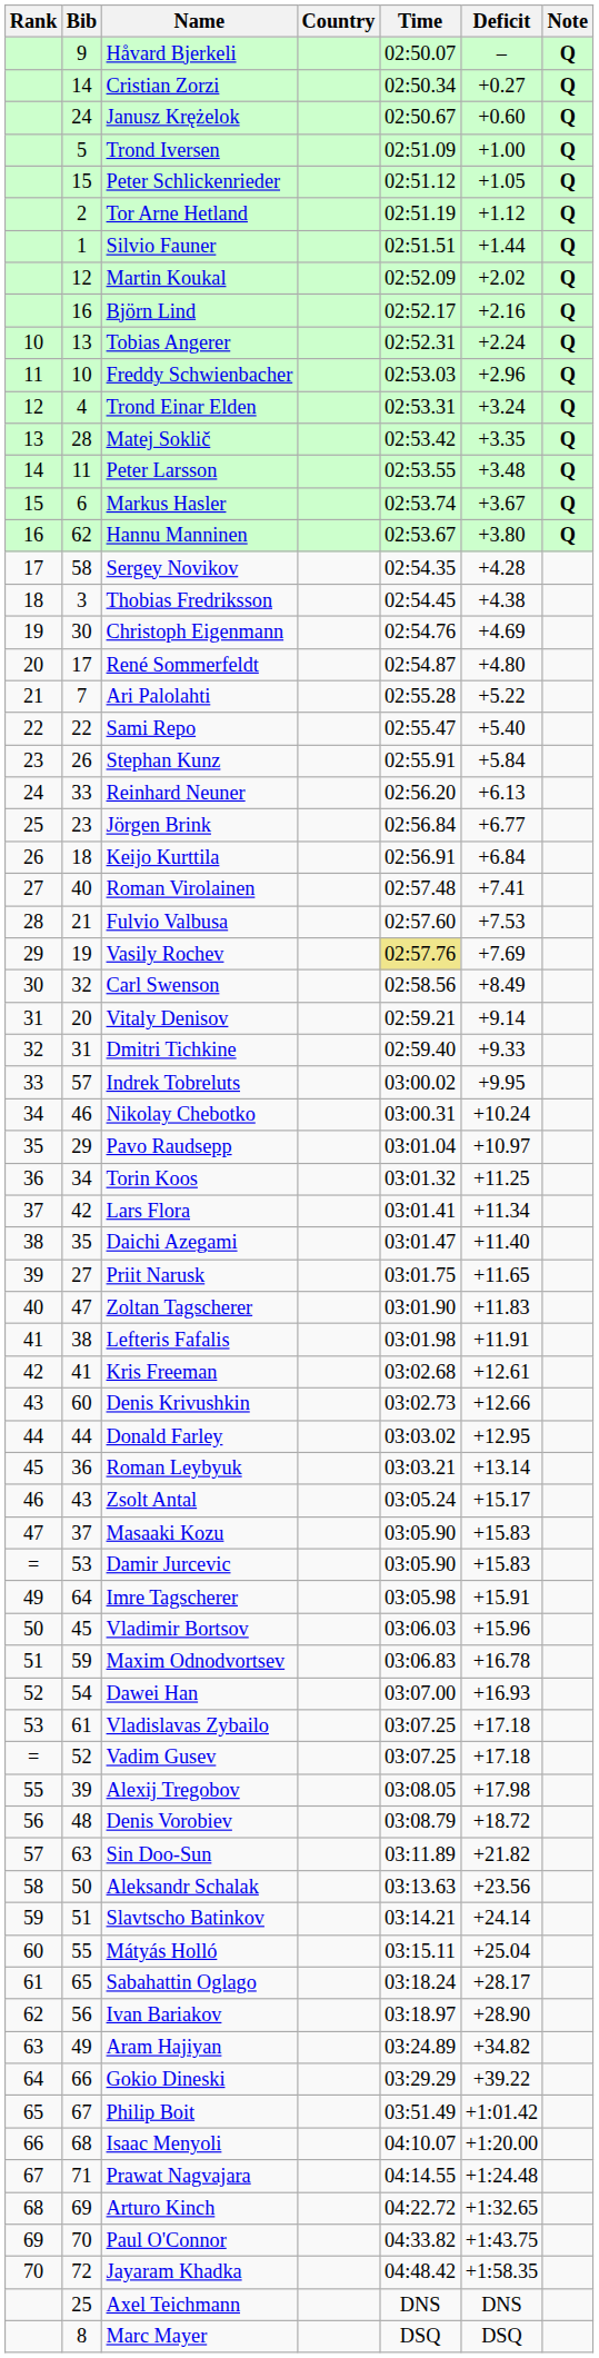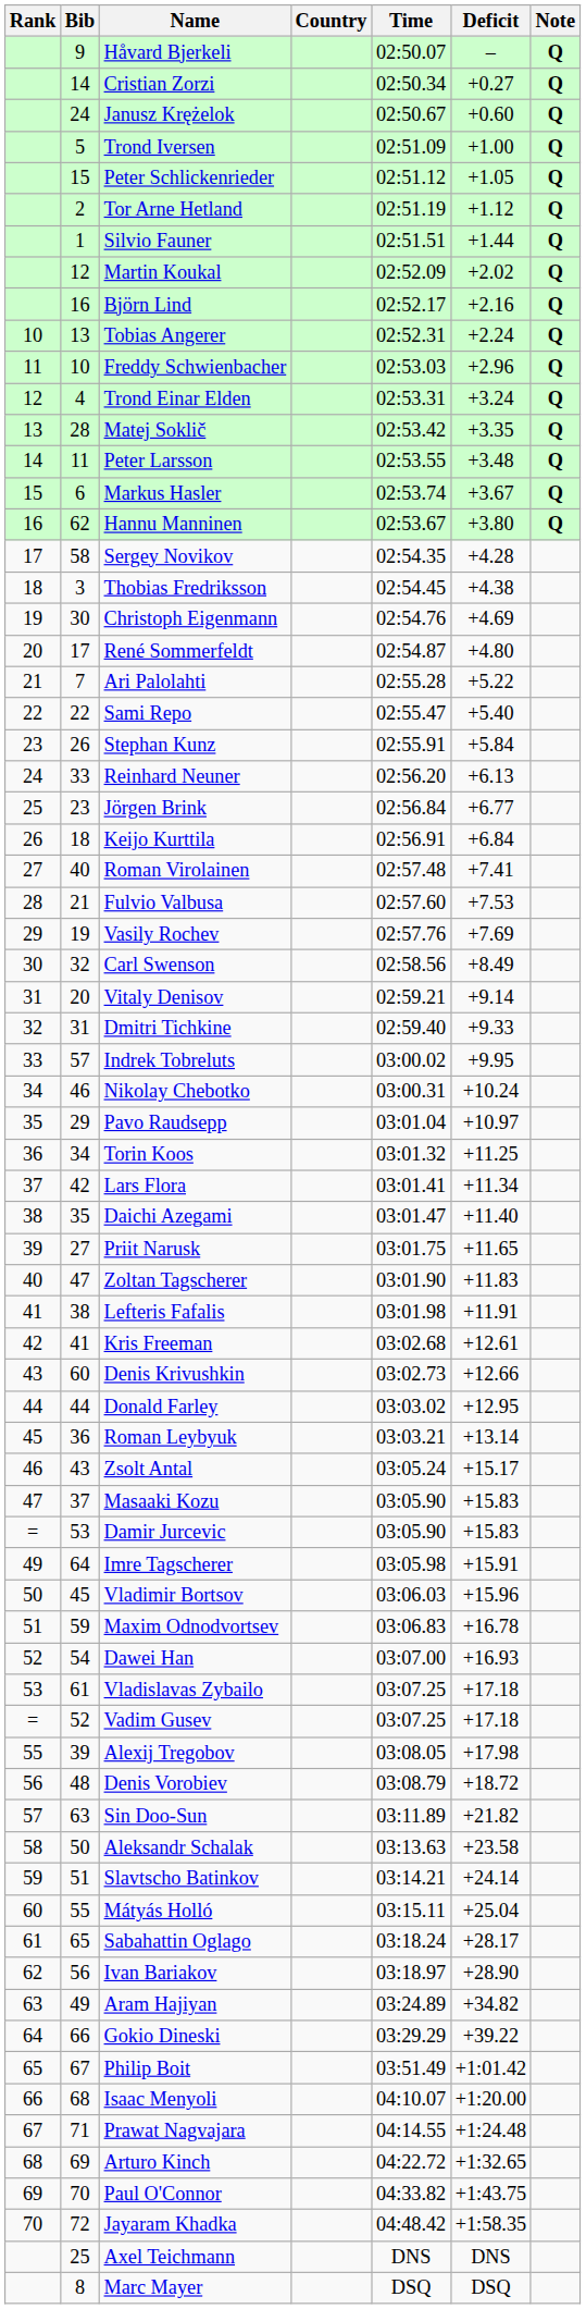 <table class="wikitable sortable" style="text-align:center">
 <tr>
 <th>Rank</th>
 <th>Bib</th>
 <th>Name</th>
 <th>Country</th>
 <th>Time</th>
 <th>Deficit</th>
 <th>Note</th>
 </tr>
 <tr bgcolor="#ccffcc">
 <td></td>
 <td>9</td>
 <td align="left"><a href='#'>Håvard Bjerkeli</a></td>
 <td align="left"></td>
 <td>02:50.07</td>
 <td>–</td>
 <td><strong>Q</strong></td>
 </tr>
 <tr bgcolor="#ccffcc">
 <td></td>
 <td>14</td>
 <td align="left"><a href='#'>Cristian Zorzi</a></td>
 <td align="left"></td>
 <td>02:50.34</td>
 <td>+0.27</td>
 <td><strong>Q</strong></td>
 </tr>
 <tr bgcolor="#ccffcc">
 <td></td>
 <td>24</td>
 <td align="left"><a href='#'>Janusz Krężelok</a></td>
 <td align="left"></td>
 <td>02:50.67</td>
 <td>+0.60</td>
 <td><strong>Q</strong></td>
 </tr>
 <tr bgcolor="#ccffcc">
 <td align="center"></td>
 <td>5</td>
 <td align="left"><a href='#'>Trond Iversen</a></td>
 <td align="left"></td>
 <td>02:51.09</td>
 <td>+1.00</td>
 <td><strong>Q</strong></td>
 </tr>
 <tr bgcolor="#ccffcc">
 <td align="center"></td>
 <td>15</td>
 <td align="left"><a href='#'>Peter Schlickenrieder</a></td>
 <td align="left"></td>
 <td>02:51.12</td>
 <td>+1.05</td>
 <td><strong>Q</strong></td>
 </tr>
 <tr bgcolor="#ccffcc">
 <td align="center"></td>
 <td>2</td>
 <td align="left"><a href='#'>Tor Arne Hetland</a></td>
 <td align="left"></td>
 <td>02:51.19</td>
 <td>+1.12</td>
 <td><strong>Q</strong></td>
 </tr>
 <tr bgcolor="#ccffcc">
 <td align="center"></td>
 <td>1</td>
 <td align="left"><a href='#'>Silvio Fauner</a></td>
 <td align="left"></td>
 <td>02:51.51</td>
 <td>+1.44</td>
 <td><strong>Q</strong></td>
 </tr>
 <tr bgcolor="#ccffcc">
 <td align="center"></td>
 <td>12</td>
 <td align="left"><a href='#'>Martin Koukal</a></td>
 <td align="left"></td>
 <td>02:52.09</td>
 <td>+2.02</td>
 <td><strong>Q</strong></td>
 </tr>
 <tr bgcolor="#ccffcc">
 <td align="center"></td>
 <td>16</td>
 <td align="left"><a href='#'>Björn Lind</a></td>
 <td align="left"></td>
 <td>02:52.17</td>
 <td>+2.16</td>
 <td><strong>Q</strong></td>
 </tr>
 <tr bgcolor="#ccffcc">
 <td align="center">10</td>
 <td>13</td>
 <td align="left"><a href='#'>Tobias Angerer</a></td>
 <td align="left"></td>
 <td>02:52.31</td>
 <td>+2.24</td>
 <td><strong>Q</strong></td>
 </tr>
 <tr bgcolor="#ccffcc">
 <td align="center">11</td>
 <td>10</td>
 <td align="left"><a href='#'>Freddy Schwienbacher</a></td>
 <td align="left"></td>
 <td>02:53.03</td>
 <td>+2.96</td>
 <td><strong>Q</strong></td>
 </tr>
 <tr bgcolor="#ccffcc">
 <td align="center">12</td>
 <td>4</td>
 <td align="left"><a href='#'>Trond Einar Elden</a></td>
 <td align="left"></td>
 <td>02:53.31</td>
 <td>+3.24</td>
 <td><strong>Q</strong></td>
 </tr>
 <tr bgcolor="#ccffcc">
 <td align="center">13</td>
 <td>28</td>
 <td align="left"><a href='#'>Matej Soklič</a></td>
 <td align="left"></td>
 <td>02:53.42</td>
 <td>+3.35</td>
 <td><strong>Q</strong></td>
 </tr>
 <tr bgcolor="#ccffcc">
 <td align="center">14</td>
 <td>11</td>
 <td align="left"><a href='#'>Peter Larsson</a></td>
 <td align="left"></td>
 <td>02:53.55</td>
 <td>+3.48</td>
 <td><strong>Q</strong></td>
 </tr>
 <tr bgcolor="#ccffcc">
 <td align="center">15</td>
 <td>6</td>
 <td align="left"><a href='#'>Markus Hasler</a></td>
 <td align="left"></td>
 <td>02:53.74</td>
 <td>+3.67</td>
 <td><strong>Q</strong></td>
 </tr>
 <tr bgcolor="#ccffcc">
 <td align="center">16</td>
 <td>62</td>
 <td align="left"><a href='#'>Hannu Manninen</a></td>
 <td align="left"></td>
 <td>02:53.67</td>
 <td>+3.80</td>
 <td><strong>Q</strong></td>
 </tr>
 <tr>
 <td align="center">17</td>
 <td>58</td>
 <td align="left"><a href='#'>Sergey Novikov</a></td>
 <td align="left"></td>
 <td>02:54.35</td>
 <td>+4.28</td>
 <td></td>
 </tr>
 <tr>
 <td align="center">18</td>
 <td>3</td>
 <td align="left"><a href='#'>Thobias Fredriksson</a></td>
 <td align="left"></td>
 <td>02:54.45</td>
 <td>+4.38</td>
 <td></td>
 </tr>
 <tr>
 <td align="center">19</td>
 <td>30</td>
 <td align="left"><a href='#'>Christoph Eigenmann</a></td>
 <td align="left"></td>
 <td>02:54.76</td>
 <td>+4.69</td>
 <td></td>
 </tr>
 <tr>
 <td align="center">20</td>
 <td>17</td>
 <td align="left"><a href='#'>René Sommerfeldt</a></td>
 <td align="left"></td>
 <td>02:54.87</td>
 <td>+4.80</td>
 <td></td>
 </tr>
 <tr>
 <td align="center">21</td>
 <td>7</td>
 <td align="left"><a href='#'>Ari Palolahti</a></td>
 <td align="left"></td>
 <td>02:55.28</td>
 <td>+5.22</td>
 <td></td>
 </tr>
 <tr>
 <td align="center">22</td>
 <td>22</td>
 <td align="left"><a href='#'>Sami Repo</a></td>
 <td align="left"></td>
 <td>02:55.47</td>
 <td>+5.40</td>
 <td></td>
 </tr>
 <tr>
 <td align="center">23</td>
 <td>26</td>
 <td align="left"><a href='#'>Stephan Kunz</a></td>
 <td align="left"></td>
 <td>02:55.91</td>
 <td>+5.84</td>
 <td></td>
 </tr>
 <tr>
 <td align="center">24</td>
 <td>33</td>
 <td align="left"><a href='#'>Reinhard Neuner</a></td>
 <td align="left"></td>
 <td>02:56.20</td>
 <td>+6.13</td>
 <td></td>
 </tr>
 <tr>
 <td align="center">25</td>
 <td>23</td>
 <td align="left"><a href='#'>Jörgen Brink</a></td>
 <td align="left"></td>
 <td>02:56.84</td>
 <td>+6.77</td>
 <td></td>
 </tr>
 <tr>
 <td align="center">26</td>
 <td>18</td>
 <td align="left"><a href='#'>Keijo Kurttila</a></td>
 <td align="left"></td>
 <td>02:56.91</td>
 <td>+6.84</td>
 <td></td>
 </tr>
 <tr>
 <td align="center">27</td>
 <td>40</td>
 <td align="left"><a href='#'>Roman Virolainen</a></td>
 <td align="left"></td>
 <td>02:57.48</td>
 <td>+7.41</td>
 <td></td>
 </tr>
 <tr>
 <td align="center">28</td>
 <td>21</td>
 <td align="left"><a href='#'>Fulvio Valbusa</a></td>
 <td align="left"></td>
 <td>02:57.60</td>
 <td>+7.53</td>
 <td></td>
 </tr>
 <tr>
 <td align="center">29</td>
 <td>19</td>
 <td align="left"><a href='#'>Vasily Rochev</a></td>
 <td align="left"></td>
-<td style="background: khaki;">02:57.76</td>
+<td>02:57.76</td>
 <td>+7.69</td>
 <td></td>
 </tr>
 <tr>
 <td align="center">30</td>
 <td>32</td>
 <td align="left"><a href='#'>Carl Swenson</a></td>
 <td align="left"></td>
 <td>02:58.56</td>
 <td>+8.49</td>
 <td></td>
 </tr>
 <tr>
 <td align="center">31</td>
 <td>20</td>
 <td align="left"><a href='#'>Vitaly Denisov</a></td>
 <td align="left"></td>
 <td>02:59.21</td>
 <td>+9.14</td>
 <td></td>
 </tr>
 <tr>
 <td align="center">32</td>
 <td>31</td>
 <td align="left"><a href='#'>Dmitri Tichkine</a></td>
 <td align="left"></td>
 <td>02:59.40</td>
 <td>+9.33</td>
 <td></td>
 </tr>
 <tr>
 <td align="center">33</td>
 <td>57</td>
 <td align="left"><a href='#'>Indrek Tobreluts</a></td>
 <td align="left"></td>
 <td>03:00.02</td>
 <td>+9.95</td>
 <td></td>
 </tr>
 <tr>
 <td align="center">34</td>
 <td>46</td>
 <td align="left"><a href='#'>Nikolay Chebotko</a></td>
 <td align="left"></td>
 <td>03:00.31</td>
 <td>+10.24</td>
 <td></td>
 </tr>
 <tr>
 <td align="center">35</td>
 <td>29</td>
 <td align="left"><a href='#'>Pavo Raudsepp</a></td>
 <td align="left"></td>
 <td>03:01.04</td>
 <td>+10.97</td>
 <td></td>
 </tr>
 <tr>
 <td align="center">36</td>
 <td>34</td>
 <td align="left"><a href='#'>Torin Koos</a></td>
 <td align="left"></td>
 <td>03:01.32</td>
 <td>+11.25</td>
 <td></td>
 </tr>
 <tr>
 <td align="center">37</td>
 <td>42</td>
 <td align="left"><a href='#'>Lars Flora</a></td>
 <td align="left"></td>
 <td>03:01.41</td>
 <td>+11.34</td>
 <td></td>
 </tr>
 <tr>
 <td align="center">38</td>
 <td>35</td>
 <td align="left"><a href='#'>Daichi Azegami</a></td>
 <td align="left"></td>
 <td>03:01.47</td>
 <td>+11.40</td>
 <td></td>
 </tr>
 <tr>
 <td align="center">39</td>
 <td>27</td>
 <td align="left"><a href='#'>Priit Narusk</a></td>
 <td align="left"></td>
 <td>03:01.75</td>
 <td>+11.65</td>
 <td></td>
 </tr>
 <tr>
 <td align="center">40</td>
 <td>47</td>
 <td align="left"><a href='#'>Zoltan Tagscherer</a></td>
 <td align="left"></td>
 <td>03:01.90</td>
 <td>+11.83</td>
 <td></td>
 </tr>
 <tr>
 <td align="center">41</td>
 <td>38</td>
 <td align="left"><a href='#'>Lefteris Fafalis</a></td>
 <td align="left"></td>
 <td>03:01.98</td>
 <td>+11.91</td>
 <td></td>
 </tr>
 <tr>
 <td align="center">42</td>
 <td>41</td>
 <td align="left"><a href='#'>Kris Freeman</a></td>
 <td align="left"></td>
 <td>03:02.68</td>
 <td>+12.61</td>
 <td></td>
 </tr>
 <tr>
 <td align="center">43</td>
 <td>60</td>
 <td align="left"><a href='#'>Denis Krivushkin</a></td>
 <td align="left"></td>
 <td>03:02.73</td>
 <td>+12.66</td>
 <td></td>
 </tr>
 <tr>
 <td align="center">44</td>
 <td>44</td>
 <td align="left"><a href='#'>Donald Farley</a></td>
 <td align="left"></td>
 <td>03:03.02</td>
 <td>+12.95</td>
 <td></td>
 </tr>
 <tr>
 <td align="center">45</td>
 <td>36</td>
 <td align="left"><a href='#'>Roman Leybyuk</a></td>
 <td align="left"></td>
 <td>03:03.21</td>
 <td>+13.14</td>
 <td></td>
 </tr>
 <tr>
 <td align="center">46</td>
 <td>43</td>
 <td align="left"><a href='#'>Zsolt Antal</a></td>
 <td align="left"></td>
 <td>03:05.24</td>
 <td>+15.17</td>
 <td></td>
 </tr>
 <tr>
 <td align="center">47</td>
 <td>37</td>
 <td align="left"><a href='#'>Masaaki Kozu</a></td>
 <td align="left"></td>
 <td>03:05.90</td>
 <td>+15.83</td>
 <td></td>
 </tr>
 <tr>
 <td align="center">=</td>
 <td>53</td>
 <td align="left"><a href='#'>Damir Jurcevic</a></td>
 <td align="left"></td>
 <td>03:05.90</td>
 <td>+15.83</td>
 <td></td>
 </tr>
 <tr>
 <td align="center">49</td>
 <td>64</td>
 <td align="left"><a href='#'>Imre Tagscherer</a></td>
 <td align="left"></td>
 <td>03:05.98</td>
 <td>+15.91</td>
 <td></td>
 </tr>
 <tr>
 <td align="center">50</td>
 <td>45</td>
 <td align="left"><a href='#'>Vladimir Bortsov</a></td>
 <td align="left"></td>
 <td>03:06.03</td>
 <td>+15.96</td>
 <td></td>
 </tr>
 <tr>
 <td align="center">51</td>
 <td>59</td>
 <td align="left"><a href='#'>Maxim Odnodvortsev</a></td>
 <td align="left"></td>
 <td>03:06.83</td>
 <td>+16.78</td>
 <td></td>
 </tr>
 <tr>
 <td align="center">52</td>
 <td>54</td>
 <td align="left"><a href='#'>Dawei Han</a></td>
 <td align="left"></td>
 <td>03:07.00</td>
 <td>+16.93</td>
 <td></td>
 </tr>
 <tr>
 <td align="center">53</td>
 <td>61</td>
 <td align="left"><a href='#'>Vladislavas Zybailo</a></td>
 <td align="left"></td>
 <td>03:07.25</td>
 <td>+17.18</td>
 <td></td>
 </tr>
 <tr>
 <td align="center">=</td>
 <td>52</td>
 <td align="left"><a href='#'>Vadim Gusev</a></td>
 <td align="left"></td>
 <td>03:07.25</td>
 <td>+17.18</td>
 <td></td>
 </tr>
 <tr>
 <td align="center">55</td>
 <td>39</td>
 <td align="left"><a href='#'>Alexij Tregobov</a></td>
 <td align="left"></td>
 <td>03:08.05</td>
 <td>+17.98</td>
 <td></td>
 </tr>
 <tr>
 <td align="center">56</td>
 <td>48</td>
 <td align="left"><a href='#'>Denis Vorobiev</a></td>
 <td align="left"></td>
 <td>03:08.79</td>
 <td>+18.72</td>
 <td></td>
 </tr>
 <tr>
 <td align="center">57</td>
 <td>63</td>
 <td align="left"><a href='#'>Sin Doo-Sun</a></td>
 <td align="left"></td>
 <td>03:11.89</td>
 <td>+21.82</td>
 <td></td>
 </tr>
 <tr>
 <td align="center">58</td>
 <td>50</td>
 <td align="left"><a href='#'>Aleksandr Schalak</a></td>
 <td align="left"></td>
 <td>03:13.63</td>
-<td>+23.56</td>
+<td>+23.58</td>
 <td></td>
 </tr>
 <tr>
 <td align="center">59</td>
 <td>51</td>
 <td align="left"><a href='#'>Slavtscho Batinkov</a></td>
 <td align="left"></td>
 <td>03:14.21</td>
 <td>+24.14</td>
 <td></td>
 </tr>
 <tr>
 <td align="center">60</td>
 <td>55</td>
 <td align="left"><a href='#'>Mátyás Holló</a></td>
 <td align="left"></td>
 <td>03:15.11</td>
 <td>+25.04</td>
 <td></td>
 </tr>
 <tr>
 <td align="center">61</td>
 <td>65</td>
 <td align="left"><a href='#'>Sabahattin Oglago</a></td>
 <td align="left"></td>
 <td>03:18.24</td>
 <td>+28.17</td>
 <td></td>
 </tr>
 <tr>
 <td align="center">62</td>
 <td>56</td>
 <td align="left"><a href='#'>Ivan Bariakov</a></td>
 <td align="left"></td>
 <td>03:18.97</td>
 <td>+28.90</td>
 <td></td>
 </tr>
 <tr>
 <td align="center">63</td>
 <td>49</td>
 <td align="left"><a href='#'>Aram Hajiyan</a></td>
 <td align="left"></td>
 <td>03:24.89</td>
 <td>+34.82</td>
 <td></td>
 </tr>
 <tr>
 <td align="center">64</td>
 <td>66</td>
 <td align="left"><a href='#'>Gokio Dineski</a></td>
 <td align="left"></td>
 <td>03:29.29</td>
 <td>+39.22</td>
 <td></td>
 </tr>
 <tr>
 <td align="center">65</td>
 <td>67</td>
 <td align="left"><a href='#'>Philip Boit</a></td>
 <td align="left"></td>
 <td>03:51.49</td>
 <td>+1:01.42</td>
 <td></td>
 </tr>
 <tr>
 <td align="center">66</td>
 <td>68</td>
 <td align="left"><a href='#'>Isaac Menyoli</a></td>
 <td align="left"></td>
 <td>04:10.07</td>
 <td>+1:20.00</td>
 <td></td>
 </tr>
 <tr>
 <td align="center">67</td>
 <td>71</td>
 <td align="left"><a href='#'>Prawat Nagvajara</a></td>
 <td align="left"></td>
 <td>04:14.55</td>
 <td>+1:24.48</td>
 <td></td>
 </tr>
 <tr>
 <td align="center">68</td>
 <td>69</td>
 <td align="left"><a href='#'>Arturo Kinch</a></td>
 <td align="left"></td>
 <td>04:22.72</td>
 <td>+1:32.65</td>
 <td></td>
 </tr>
 <tr>
 <td align="center">69</td>
 <td>70</td>
 <td align="left"><a href='#'>Paul O'Connor</a></td>
 <td align="left"></td>
 <td>04:33.82</td>
 <td>+1:43.75</td>
 <td></td>
 </tr>
 <tr>
 <td align="center">70</td>
 <td>72</td>
 <td align="left"><a href='#'>Jayaram Khadka</a></td>
 <td align="left"></td>
 <td>04:48.42</td>
 <td>+1:58.35</td>
 <td></td>
 </tr>
 <tr>
 <td align="center"></td>
 <td>25</td>
 <td align="left"><a href='#'>Axel Teichmann</a></td>
 <td align="left"></td>
 <td>DNS</td>
 <td>DNS</td>
 <td></td>
 </tr>
 <tr>
 <td align="center"></td>
 <td>8</td>
 <td align="left"><a href='#'>Marc Mayer</a></td>
 <td align="left"></td>
 <td>DSQ</td>
 <td>DSQ</td>
 <td></td>
 </tr>
 </table>
